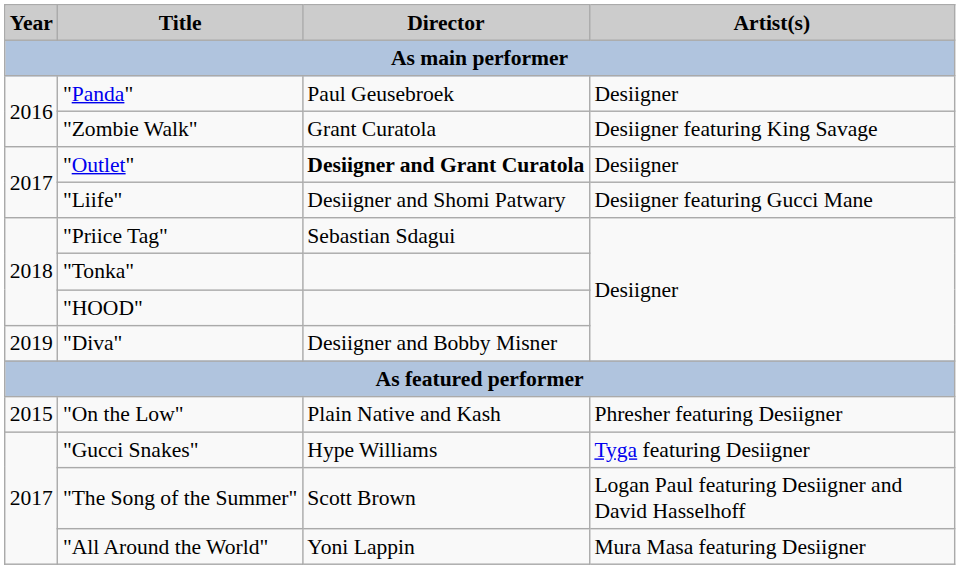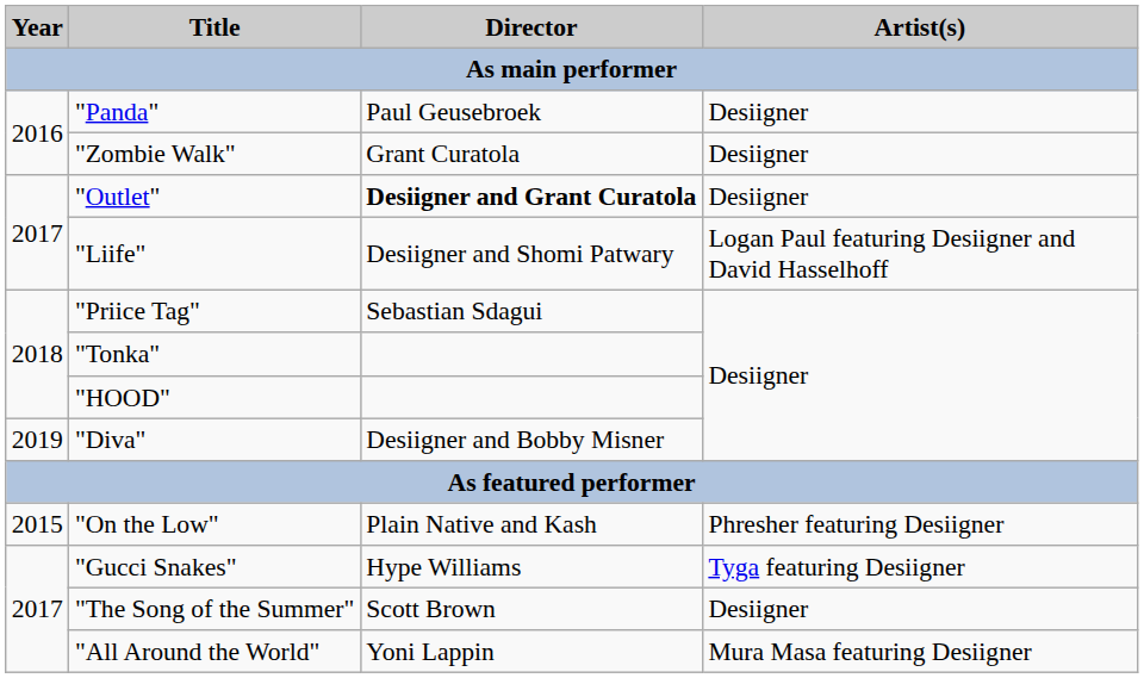 <table class="wikitable" style="font-size:95%">
 <tr>
 <th style="background:#ccc;">Year</th>
 <th style="background:#ccc;">Title</th>
 <th style="background:#ccc;">Director</th>
 <th style="background:#ccc;width:250px">Artist(s)</th>
 </tr>
 <tr style="text-align:center;">
 <th colspan="4" style="background:#B0C4DE;">As main performer</th>
 </tr>
 <tr>
 <td style="text-align:center;" rowspan="2">2016</td>
 <td>"<a href='#'>Panda</a>"</td>
 <td>Paul Geusebroek</td>
 <td>Desiigner</td>
 </tr>
 <tr>
 <td>"Zombie Walk"</td>
 <td>Grant Curatola</td>
-<td>Desiigner featuring King Savage</td>
+<td>Desiigner</td>
 </tr>
 <tr>
 <td style="text-align:center;" rowspan="2">2017</td>
 <td>"<a href='#'>Outlet</a>"</td>
 <td><strong>Desiigner and Grant Curatola</strong></td>
 <td>Desiigner</td>
 </tr>
 <tr>
 <td>"Liife"</td>
 <td>Desiigner and Shomi Patwary</td>
-<td>Desiigner featuring Gucci Mane</td>
+<td>Logan Paul featuring Desiigner and David Hasselhoff</td>
 </tr>
 <tr>
 <td style="text-align:center;" rowspan="3">2018</td>
 <td>"Priice Tag"</td>
 <td>Sebastian Sdagui</td>
 <td rowspan="4">Desiigner</td>
 </tr>
 <tr>
 <td>"Tonka"</td>
 <td></td>
 </tr>
 <tr>
 <td>"HOOD"</td>
 <td></td>
 </tr>
 <tr>
 <td style="text-align:center;">2019</td>
 <td>"Diva"</td>
 <td>Desiigner and Bobby Misner</td>
 </tr>
 <tr>
 <th colspan="4" style="background:#B0C4DE;">As featured performer</th>
 </tr>
 <tr>
 <td style="text-align:center;">2015</td>
 <td>"On the Low"</td>
 <td>Plain Native and Kash</td>
 <td>Phresher featuring Desiigner</td>
 </tr>
 <tr>
 <td style="text-align:center;" rowspan="3">2017</td>
 <td>"Gucci Snakes"</td>
 <td>Hype Williams</td>
 <td><a href='#'>Tyga</a> featuring Desiigner</td>
 </tr>
 <tr>
 <td>"The Song of the Summer"</td>
 <td>Scott Brown</td>
-<td>Logan Paul featuring Desiigner and David Hasselhoff</td>
+<td>Desiigner</td>
 </tr>
 <tr>
 <td>"All Around the World"</td>
 <td>Yoni Lappin</td>
 <td>Mura Masa featuring Desiigner</td>
 </tr>
 </table>
